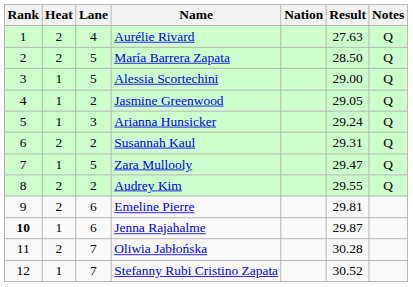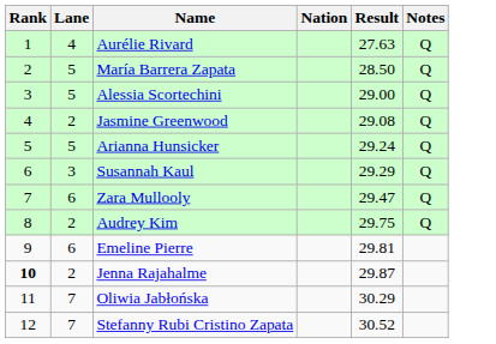 <table class="wikitable sortable" style="text-align:center">
 <tr>
 <th>Rank</th>
-<th>Heat</th>
 <th>Lane</th>
 <th>Name</th>
 <th>Nation</th>
 <th>Result</th>
 <th>Notes</th>
 </tr>
 <tr bgcolor=ccffcc>
 <td>1</td>
-<td>2</td>
 <td>4</td>
 <td align=left><a href='#'>Aurélie Rivard</a></td>
 <td align=left></td>
 <td>27.63</td>
 <td>Q</td>
 </tr>
 <tr bgcolor=ccffcc>
-<td>2</td>
 <td>2</td>
 <td>5</td>
 <td align=left><a href='#'>María Barrera Zapata</a></td>
 <td align=left></td>
 <td>28.50</td>
 <td>Q</td>
 </tr>
 <tr bgcolor=ccffcc>
 <td>3</td>
-<td>1</td>
 <td>5</td>
 <td align=left><a href='#'>Alessia Scortechini</a></td>
 <td align=left></td>
 <td>29.00</td>
 <td>Q</td>
 </tr>
 <tr bgcolor=ccffcc>
 <td>4</td>
-<td>1</td>
 <td>2</td>
 <td align=left><a href='#'>Jasmine Greenwood</a></td>
 <td align=left></td>
-<td>29.05</td>
+<td>29.08</td>
 <td>Q</td>
 </tr>
 <tr bgcolor=ccffcc>
 <td>5</td>
-<td>1</td>
-<td>3</td>
+<td>5</td>
 <td align=left><a href='#'>Arianna Hunsicker</a></td>
 <td align=left></td>
 <td>29.24</td>
 <td>Q</td>
 </tr>
 <tr bgcolor=ccffcc>
 <td>6</td>
-<td>2</td>
-<td>2</td>
+<td>3</td>
 <td align=left><a href='#'>Susannah Kaul</a></td>
 <td align=left></td>
-<td>29.31</td>
+<td>29.29</td>
 <td>Q</td>
 </tr>
 <tr bgcolor=ccffcc>
 <td>7</td>
-<td>1</td>
-<td>5</td>
+<td>6</td>
 <td align=left><a href='#'>Zara Mullooly</a></td>
 <td align=left></td>
 <td>29.47</td>
 <td>Q</td>
 </tr>
 <tr bgcolor=ccffcc>
 <td>8</td>
 <td>2</td>
-<td>2</td>
 <td align=left><a href='#'>Audrey Kim</a></td>
 <td align=left></td>
-<td>29.55</td>
+<td>29.75</td>
 <td>Q</td>
 </tr>
 <tr>
 <td>9</td>
-<td>2</td>
 <td>6</td>
 <td align=left><a href='#'>Emeline Pierre</a></td>
 <td align=left></td>
 <td>29.81</td>
 <td></td>
 </tr>
 <tr>
 <td><strong>10</strong></td>
-<td>1</td>
-<td>6</td>
+<td>2</td>
 <td align=left><a href='#'>Jenna Rajahalme</a></td>
 <td align=left></td>
 <td>29.87</td>
 <td></td>
 </tr>
 <tr>
 <td>11</td>
-<td>2</td>
 <td>7</td>
 <td align=left><a href='#'>Oliwia Jabłońska</a></td>
 <td align=left></td>
-<td>30.28</td>
+<td>30.29</td>
 <td></td>
 </tr>
 <tr>
 <td>12</td>
-<td>1</td>
 <td>7</td>
 <td align=left><a href='#'>Stefanny Rubi Cristino Zapata</a></td>
 <td align=left></td>
 <td>30.52</td>
 <td></td>
 </tr>
 </table>
